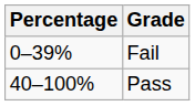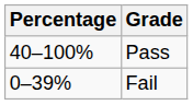 <table class="wikitable">
 <tr>
 <th>Percentage</th>
 <th>Grade</th>
 </tr>
 <tr>
+<td>40–100%</td>
+<td>Pass</td>
+</tr>
+<tr>
 <td>0–39%</td>
 <td>Fail</td>
 </tr>
-<tr>
-<td>40–100%</td>
-<td>Pass</td>
-</tr>
 </table>
